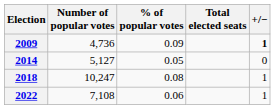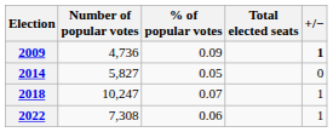 <table class="wikitable" style="text-align: right;">
 <tr>
 <th>Election</th>
 <th>Number of<br>popular votes</th>
 <th>% of<br>popular votes</th>
 <th>Total<br>elected seats</th>
 <th>+/−</th>
 </tr>
 <tr>
 <th><a href='#'>2009</a></th>
 <td>4,736 </td>
 <td>0.09 </td>
 <td></td>
 <td><strong>1 </strong></td>
 </tr>
 <tr>
 <th><a href='#'>2014</a></th>
-<td>5,127 </td>
+<td>5,827 </td>
 <td>0.05 </td>
 <td></td>
 <td>0 </td>
 </tr>
 <tr>
 <th><a href='#'>2018</a></th>
 <td>10,247 </td>
-<td>0.08 </td>
+<td>0.07 </td>
 <td></td>
 <td>1 </td>
 </tr>
 <tr>
 <th><a href='#'>2022</a></th>
-<td>7,108 </td>
+<td>7,308 </td>
 <td>0.06 </td>
 <td></td>
 <td>1 </td>
 </tr>
 </table>
